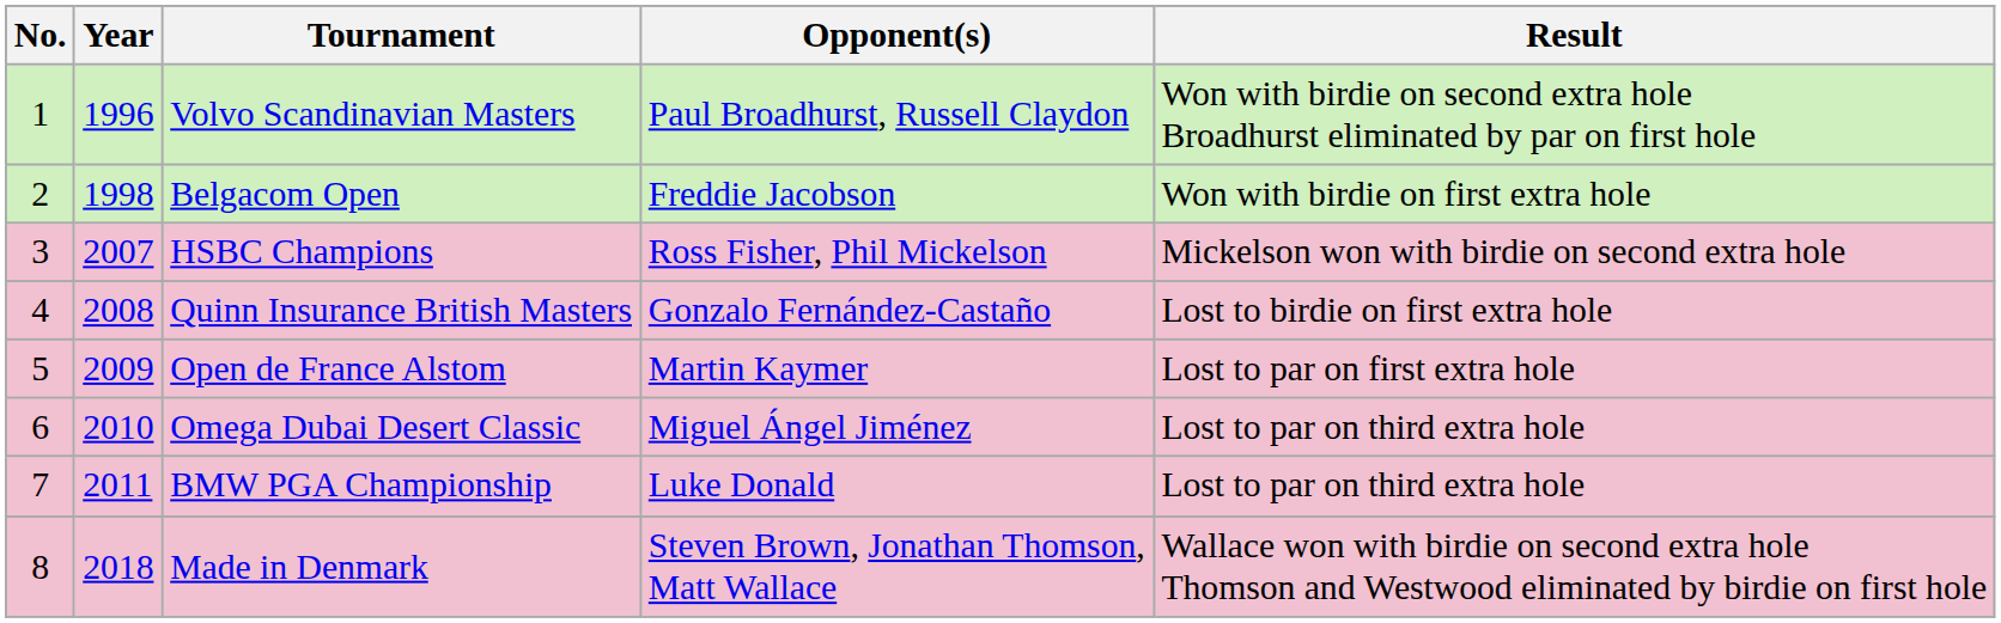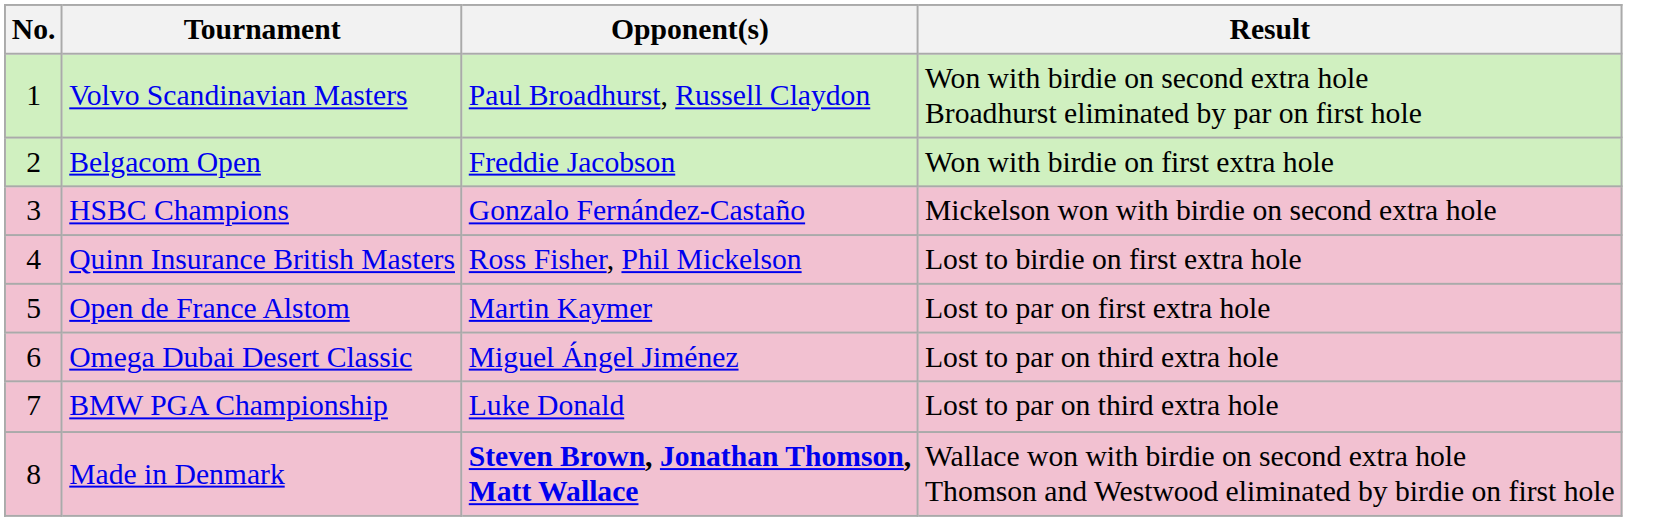 <table class="wikitable" style="font-size:95%;">
 <tr>
 <th>No.</th>
-<th>Year</th>
 <th>Tournament</th>
 <th>Opponent(s)</th>
 <th>Result</th>
 </tr>
 <tr style="background:#D0F0C0;">
 <td align=center>1</td>
-<td><a href='#'>1996</a></td>
 <td><a href='#'>Volvo Scandinavian Masters</a></td>
 <td> <a href='#'>Paul Broadhurst</a>,  <a href='#'>Russell Claydon</a></td>
 <td>Won with birdie on second extra hole<br>Broadhurst eliminated by par on first hole</td>
 </tr>
 <tr style="background:#D0F0C0;">
 <td align=center>2</td>
-<td><a href='#'>1998</a></td>
 <td><a href='#'>Belgacom Open</a></td>
 <td> <a href='#'>Freddie Jacobson</a></td>
 <td>Won with birdie on first extra hole</td>
 </tr>
 <tr style="background:#F2C1D1;">
 <td align=center>3</td>
-<td><a href='#'>2007</a></td>
 <td><a href='#'>HSBC Champions</a></td>
-<td> <a href='#'>Ross Fisher</a>,  <a href='#'>Phil Mickelson</a></td>
+<td> <a href='#'>Gonzalo Fernández-Castaño</a></td>
 <td>Mickelson won with birdie on second extra hole</td>
 </tr>
 <tr style="background:#F2C1D1;">
 <td align=center>4</td>
-<td><a href='#'>2008</a></td>
 <td><a href='#'>Quinn Insurance British Masters</a></td>
-<td> <a href='#'>Gonzalo Fernández-Castaño</a></td>
+<td> <a href='#'>Ross Fisher</a>,  <a href='#'>Phil Mickelson</a></td>
 <td>Lost to birdie on first extra hole</td>
 </tr>
 <tr style="background:#F2C1D1;">
 <td align=center>5</td>
-<td><a href='#'>2009</a></td>
 <td><a href='#'>Open de France Alstom</a></td>
 <td> <a href='#'>Martin Kaymer</a></td>
 <td>Lost to par on first extra hole</td>
 </tr>
 <tr style="background:#F2C1D1;">
 <td align=center>6</td>
-<td><a href='#'>2010</a></td>
 <td><a href='#'>Omega Dubai Desert Classic</a></td>
 <td> <a href='#'>Miguel Ángel Jiménez</a></td>
 <td>Lost to par on third extra hole</td>
 </tr>
 <tr style="background:#F2C1D1;">
 <td align=center>7</td>
-<td><a href='#'>2011</a></td>
 <td><a href='#'>BMW PGA Championship</a></td>
 <td> <a href='#'>Luke Donald</a></td>
 <td>Lost to par on third extra hole</td>
 </tr>
 <tr style="background:#F2C1D1;">
 <td align=center>8</td>
-<td><a href='#'>2018</a></td>
 <td><a href='#'>Made in Denmark</a></td>
-<td> <a href='#'>Steven Brown</a>,  <a href='#'>Jonathan Thomson</a>,<br> <a href='#'>Matt Wallace</a></td>
+<td><strong> <a href='#'>Steven Brown</a>,  <a href='#'>Jonathan Thomson</a>,<br> <a href='#'>Matt Wallace</a></strong></td>
 <td>Wallace won with birdie on second extra hole<br>Thomson and Westwood eliminated by birdie on first hole</td>
 </tr>
 </table>
